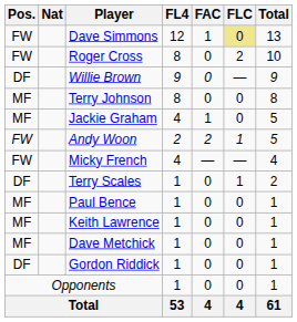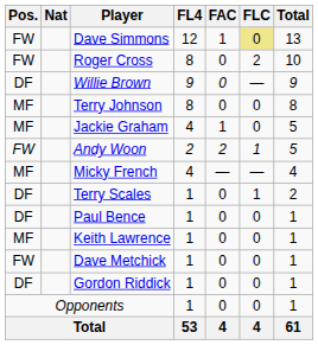 <table class="wikitable"  style="text-align:center; border:1px #aaa solid;">
 <tr>
 <th>Pos.</th>
 <th>Nat</th>
 <th>Player</th>
 <th>FL4</th>
 <th>FAC</th>
 <th>FLC</th>
 <th>Total</th>
 </tr>
 <tr>
 <td>FW</td>
 <td></td>
 <td style="text-align:left;"><a href='#'>Dave Simmons</a></td>
 <td>12</td>
 <td>1</td>
 <td style="background: khaki;">0</td>
 <td>13</td>
 </tr>
 <tr>
 <td>FW</td>
 <td></td>
 <td style="text-align:left;"><a href='#'>Roger Cross</a></td>
 <td>8</td>
 <td>0</td>
 <td>2</td>
 <td>10</td>
 </tr>
 <tr>
 <td>DF</td>
 <td><em></em></td>
 <td style="text-align:left;"><a href='#'><em>Willie Brown</em></a></td>
 <td><em>9</em></td>
 <td><em>0</em></td>
 <td><em>—</em></td>
 <td><em>9</em></td>
 </tr>
 <tr>
 <td>MF</td>
 <td></td>
 <td style="text-align:left;"><a href='#'>Terry Johnson</a></td>
 <td>8</td>
 <td>0</td>
 <td>0</td>
 <td>8</td>
 </tr>
 <tr>
 <td>MF</td>
 <td></td>
 <td style="text-align:left;"><a href='#'>Jackie Graham</a></td>
 <td>4</td>
 <td>1</td>
 <td>0</td>
 <td>5</td>
 </tr>
 <tr>
 <td><em>FW</em></td>
 <td><em></em></td>
 <td style="text-align:left;"><em><a href='#'>Andy Woon</a></em></td>
 <td><em>2</em></td>
 <td><em>2</em></td>
 <td><em>1</em></td>
 <td><em>5</em></td>
 </tr>
 <tr>
-<td>FW</td>
+<td>MF</td>
 <td></td>
 <td style="text-align:left;"><a href='#'>Micky French</a></td>
 <td>4</td>
 <td>—</td>
 <td>—</td>
 <td>4</td>
 </tr>
 <tr>
 <td>DF</td>
 <td></td>
 <td style="text-align:left;"><a href='#'>Terry Scales</a></td>
 <td>1</td>
 <td>0</td>
 <td>1</td>
 <td>2</td>
 </tr>
 <tr>
-<td>MF</td>
+<td>DF</td>
 <td></td>
 <td style="text-align:left;"><a href='#'>Paul Bence</a></td>
 <td>1</td>
 <td>0</td>
 <td>0</td>
 <td>1</td>
 </tr>
 <tr>
 <td>MF</td>
 <td></td>
 <td style="text-align:left;"><a href='#'>Keith Lawrence</a></td>
 <td>1</td>
 <td>0</td>
 <td>0</td>
 <td>1</td>
 </tr>
 <tr>
-<td>MF</td>
+<td>FW</td>
 <td></td>
 <td style="text-align:left;"><a href='#'>Dave Metchick</a></td>
 <td>1</td>
 <td>0</td>
 <td>0</td>
 <td>1</td>
 </tr>
 <tr>
 <td>DF</td>
 <td></td>
 <td style="text-align:left;"><a href='#'>Gordon Riddick</a></td>
 <td>1</td>
 <td>0</td>
 <td>0</td>
 <td>1</td>
 </tr>
 <tr>
 <td colspan="3"><em>Opponents</em></td>
 <td>1</td>
 <td>0</td>
 <td>0</td>
 <td>1</td>
 </tr>
 <tr>
 <th colspan="3">Total</th>
 <th>53</th>
 <th>4</th>
 <th>4</th>
 <th>61</th>
 </tr>
 </table>
